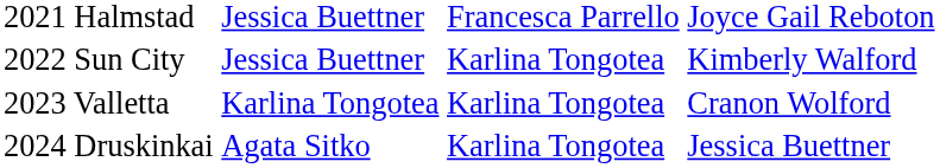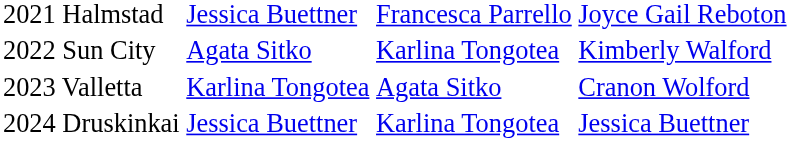 <table>
 <tr>
 <td>2021 Halmstad</td>
 <td> <a href='#'>Jessica Buettner</a></td>
 <td> <a href='#'>Francesca Parrello</a></td>
 <td> <a href='#'>Joyce Gail Reboton</a></td>
 </tr>
 <tr>
 <td>2022 Sun City</td>
-<td> <a href='#'>Jessica Buettner</a></td>
+<td> <a href='#'>Agata Sitko</a></td>
 <td> <a href='#'>Karlina Tongotea</a></td>
 <td> <a href='#'>Kimberly Walford</a></td>
 </tr>
 <tr>
 <td>2023 Valletta</td>
 <td> <a href='#'>Karlina Tongotea</a></td>
-<td> <a href='#'>Karlina Tongotea</a></td>
+<td> <a href='#'>Agata Sitko</a></td>
 <td> <a href='#'>Cranon Wolford</a></td>
 </tr>
 <tr>
 <td>2024 Druskinkai</td>
-<td> <a href='#'>Agata Sitko</a></td>
+<td> <a href='#'>Jessica Buettner</a></td>
 <td> <a href='#'>Karlina Tongotea</a></td>
 <td> <a href='#'>Jessica Buettner</a></td>
 </tr>
 </table>
